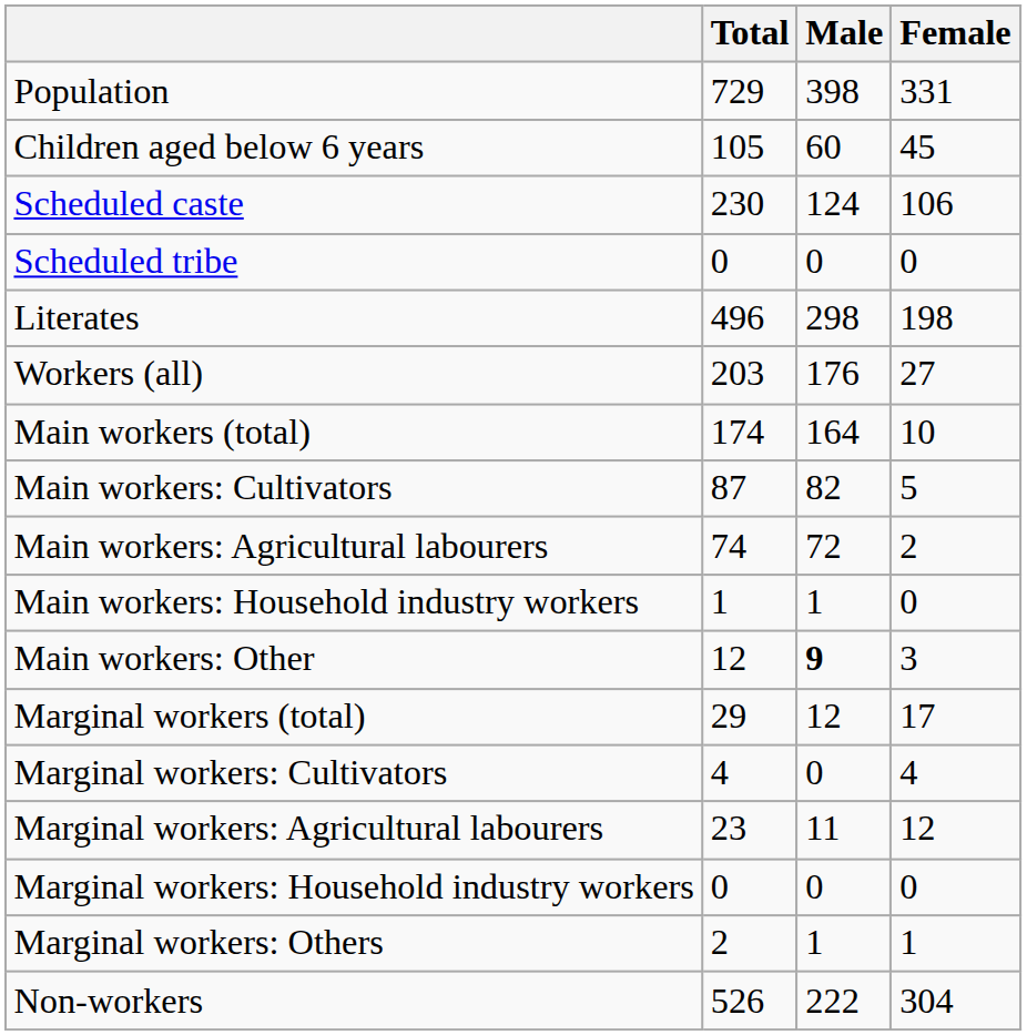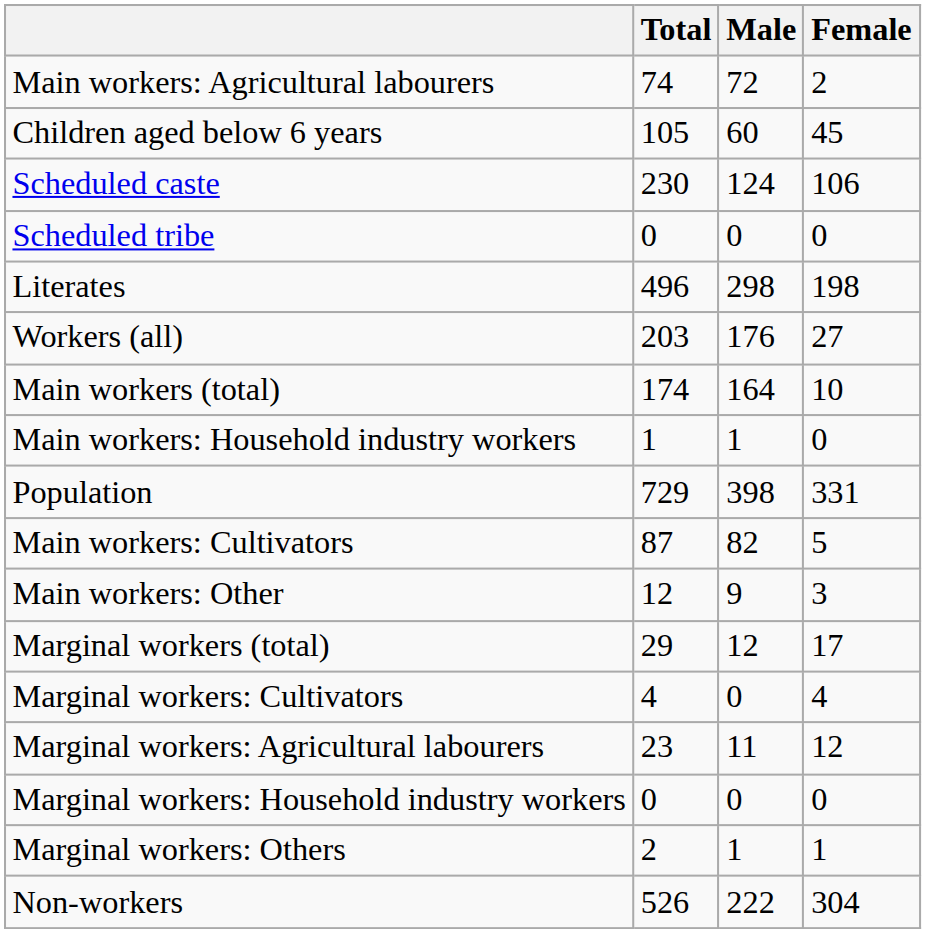 <table class="wikitable sortable">
 <tr>
 <th></th>
 <th>Total</th>
 <th>Male</th>
 <th>Female</th>
 </tr>
 <tr>
-<td>Population</td>
-<td>729</td>
-<td>398</td>
-<td>331</td>
+<td>Main workers: Agricultural labourers</td>
+<td>74</td>
+<td>72</td>
+<td>2</td>
 </tr>
 <tr>
 <td>Children aged below 6 years</td>
 <td>105</td>
 <td>60</td>
 <td>45</td>
 </tr>
 <tr>
 <td><a href='#'>Scheduled caste</a></td>
 <td>230</td>
 <td>124</td>
 <td>106</td>
 </tr>
 <tr>
 <td><a href='#'>Scheduled tribe</a></td>
 <td>0</td>
 <td>0</td>
 <td>0</td>
 </tr>
 <tr>
 <td>Literates</td>
 <td>496</td>
 <td>298</td>
 <td>198</td>
 </tr>
 <tr>
 <td>Workers (all)</td>
 <td>203</td>
 <td>176</td>
 <td>27</td>
 </tr>
 <tr>
 <td>Main workers (total)</td>
 <td>174</td>
 <td>164</td>
 <td>10</td>
 </tr>
 <tr>
+<td>Main workers: Household industry workers</td>
+<td>1</td>
+<td>1</td>
+<td>0</td>
+</tr>
+<tr>
+<td>Population</td>
+<td>729</td>
+<td>398</td>
+<td>331</td>
+</tr>
+<tr>
 <td>Main workers: Cultivators</td>
 <td>87</td>
 <td>82</td>
 <td>5</td>
 </tr>
 <tr>
-<td>Main workers: Agricultural labourers</td>
-<td>74</td>
-<td>72</td>
-<td>2</td>
-</tr>
-<tr>
-<td>Main workers: Household industry workers</td>
-<td>1</td>
-<td>1</td>
-<td>0</td>
-</tr>
-<tr>
 <td>Main workers: Other</td>
 <td>12</td>
-<td><strong>9</strong></td>
+<td>9</td>
 <td>3</td>
 </tr>
 <tr>
 <td>Marginal workers (total)</td>
 <td>29</td>
 <td>12</td>
 <td>17</td>
 </tr>
 <tr>
 <td>Marginal workers: Cultivators</td>
 <td>4</td>
 <td>0</td>
 <td>4</td>
 </tr>
 <tr>
 <td>Marginal workers: Agricultural labourers</td>
 <td>23</td>
 <td>11</td>
 <td>12</td>
 </tr>
 <tr>
 <td>Marginal workers: Household industry workers</td>
 <td>0</td>
 <td>0</td>
 <td>0</td>
 </tr>
 <tr>
 <td>Marginal workers: Others</td>
 <td>2</td>
 <td>1</td>
 <td>1</td>
 </tr>
 <tr>
 <td>Non-workers</td>
 <td>526</td>
 <td>222</td>
 <td>304</td>
 </tr>
 </table>
